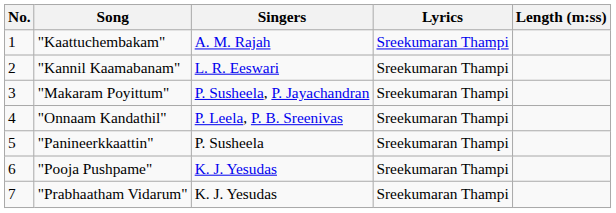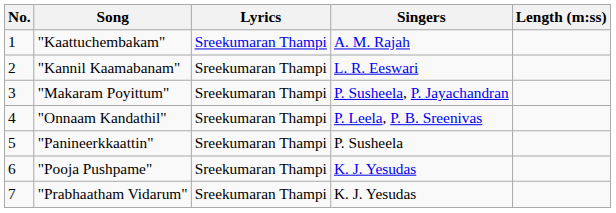 <table class="wikitable" style="font-size:95%;">
 <tr>
 <th>No.</th>
 <th>Song</th>
+<th>Lyrics</th>
 <th>Singers</th>
-<th>Lyrics</th>
 <th>Length (m:ss)</th>
 </tr>
 <tr>
 <td>1</td>
 <td>"Kaattuchembakam"</td>
+<td><a href='#'>Sreekumaran Thampi</a></td>
 <td><a href='#'>A. M. Rajah</a></td>
-<td><a href='#'>Sreekumaran Thampi</a></td>
 <td></td>
 </tr>
 <tr>
 <td>2</td>
 <td>"Kannil Kaamabanam"</td>
+<td>Sreekumaran Thampi</td>
 <td><a href='#'>L. R. Eeswari</a></td>
-<td>Sreekumaran Thampi</td>
 <td></td>
 </tr>
 <tr>
 <td>3</td>
 <td>"Makaram Poyittum"</td>
+<td>Sreekumaran Thampi</td>
 <td><a href='#'>P. Susheela</a>, <a href='#'>P. Jayachandran</a></td>
-<td>Sreekumaran Thampi</td>
 <td></td>
 </tr>
 <tr>
 <td>4</td>
 <td>"Onnaam Kandathil"</td>
+<td>Sreekumaran Thampi</td>
 <td><a href='#'>P. Leela</a>, <a href='#'>P. B. Sreenivas</a></td>
-<td>Sreekumaran Thampi</td>
 <td></td>
 </tr>
 <tr>
 <td>5</td>
 <td>"Panineerkkaattin"</td>
+<td>Sreekumaran Thampi</td>
 <td>P. Susheela</td>
-<td>Sreekumaran Thampi</td>
 <td></td>
 </tr>
 <tr>
 <td>6</td>
 <td>"Pooja Pushpame"</td>
+<td>Sreekumaran Thampi</td>
 <td><a href='#'>K. J. Yesudas</a></td>
-<td>Sreekumaran Thampi</td>
 <td></td>
 </tr>
 <tr>
 <td>7</td>
 <td>"Prabhaatham Vidarum"</td>
+<td>Sreekumaran Thampi</td>
 <td>K. J. Yesudas</td>
-<td>Sreekumaran Thampi</td>
 <td></td>
 </tr>
 </table>
